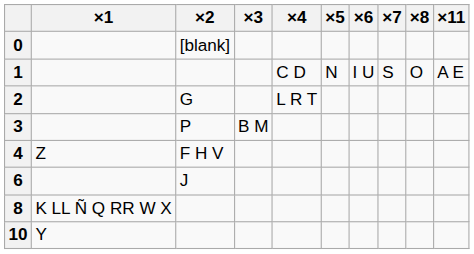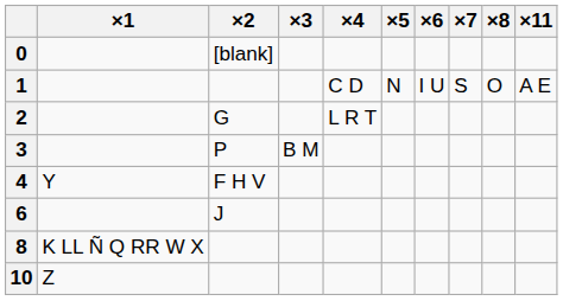 <table class="wikitable floatright">
 <tr>
 <th></th>
 <th>×1</th>
 <th>×2</th>
 <th>×3</th>
 <th>×4</th>
 <th>×5</th>
 <th>×6</th>
 <th>×7</th>
 <th>×8</th>
 <th>×11</th>
 </tr>
 <tr>
 <th>0</th>
 <td></td>
 <td>[blank]</td>
 <td></td>
 <td></td>
 <td></td>
 <td></td>
 <td></td>
 <td></td>
 <td></td>
 </tr>
 <tr>
 <th>1</th>
 <td></td>
 <td></td>
 <td></td>
 <td>C D</td>
 <td>N</td>
 <td>I U</td>
 <td>S</td>
 <td>O</td>
 <td>A E</td>
 </tr>
 <tr>
 <th>2</th>
 <td></td>
 <td>G</td>
 <td></td>
 <td>L R T</td>
 <td></td>
 <td></td>
 <td></td>
 <td></td>
 <td></td>
 </tr>
 <tr>
 <th>3</th>
 <td></td>
 <td>P</td>
 <td>B M</td>
 <td></td>
 <td></td>
 <td></td>
 <td></td>
 <td></td>
 <td></td>
 </tr>
 <tr>
 <th>4</th>
-<td>Z</td>
+<td>Y</td>
 <td>F H V</td>
 <td></td>
 <td></td>
 <td></td>
 <td></td>
 <td></td>
 <td></td>
 <td></td>
 </tr>
 <tr>
 <th>6</th>
 <td></td>
 <td>J</td>
 <td></td>
 <td></td>
 <td></td>
 <td></td>
 <td></td>
 <td></td>
 <td></td>
 </tr>
 <tr>
 <th>8</th>
 <td>K LL Ñ Q RR W X</td>
 <td></td>
 <td></td>
 <td></td>
 <td></td>
 <td></td>
 <td></td>
 <td></td>
 <td></td>
 </tr>
 <tr>
 <th>10</th>
-<td>Y</td>
+<td>Z</td>
 <td></td>
 <td></td>
 <td></td>
 <td></td>
 <td></td>
 <td></td>
 <td></td>
 <td></td>
 </tr>
 </table>
